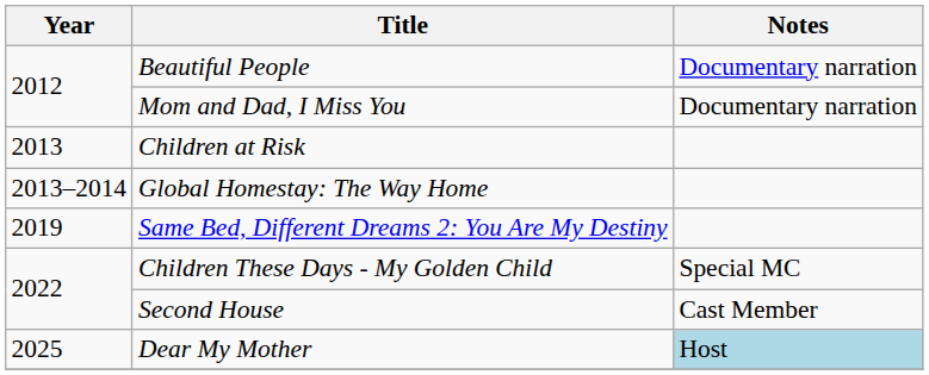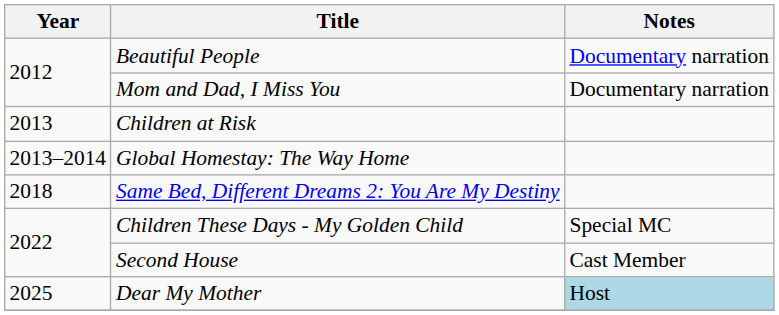 <table class="wikitable">
 <tr>
 <th>Year</th>
 <th>Title</th>
 <th>Notes</th>
 </tr>
 <tr>
 <td rowspan=2>2012</td>
 <td><em>Beautiful People</em></td>
 <td><a href='#'>Documentary</a> narration</td>
 </tr>
 <tr>
 <td><em>Mom and Dad, I Miss You</em></td>
 <td>Documentary narration</td>
 </tr>
 <tr>
 <td>2013</td>
 <td><em>Children at Risk</em></td>
 <td></td>
 </tr>
 <tr>
 <td>2013–2014</td>
 <td><em>Global Homestay: The Way Home</em></td>
 <td></td>
 </tr>
 <tr>
-<td>2019</td>
+<td>2018</td>
 <td><em><a href='#'>Same Bed, Different Dreams 2: You Are My Destiny</a></em></td>
 <td></td>
 </tr>
 <tr>
 <td rowspan=2>2022</td>
 <td><em>Children These Days - My Golden Child</em></td>
 <td>Special MC </td>
 </tr>
 <tr>
 <td><em>Second House</em></td>
 <td>Cast Member</td>
 </tr>
 <tr>
 <td>2025</td>
 <td><em>Dear My Mother</em></td>
 <td style="background: lightblue;">Host</td>
 </tr>
 <tr>
 </tr>
 </table>
